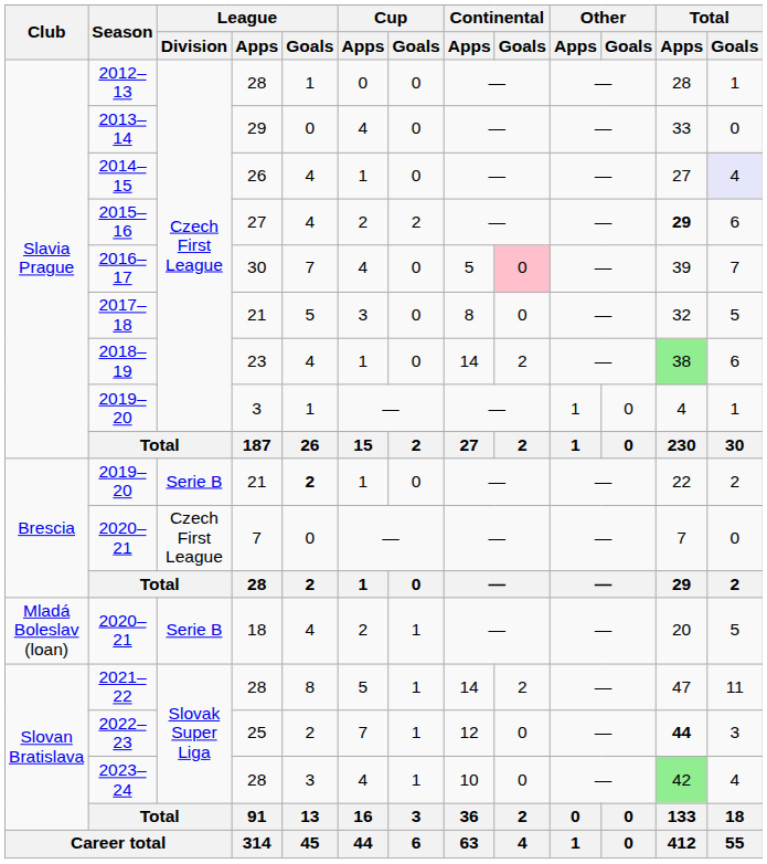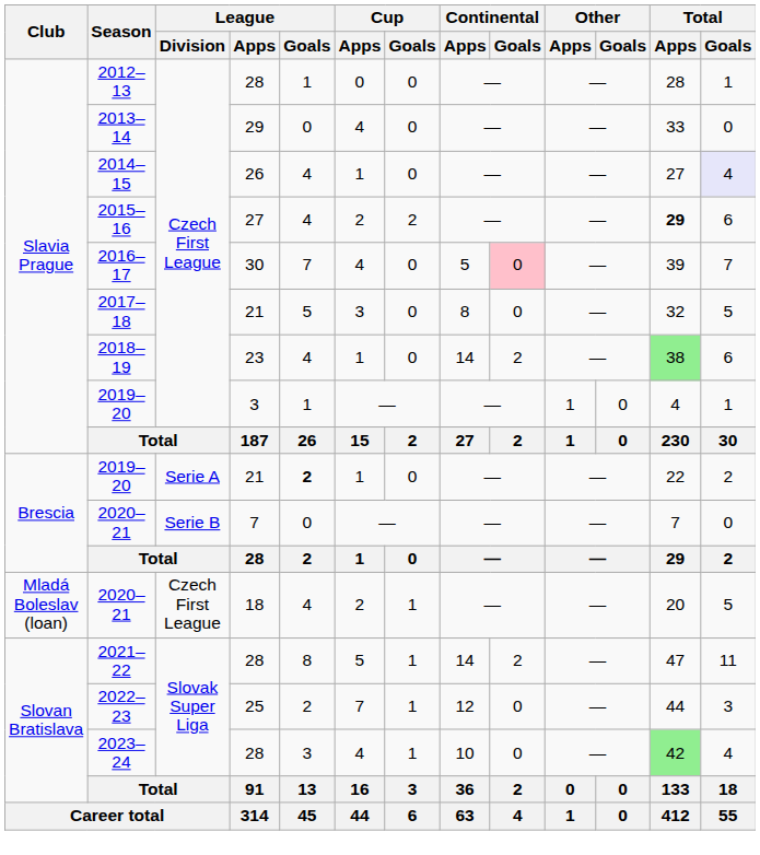 <table class="wikitable" style="text-align:center">
 <tr>
 <th rowspan="2">Club</th>
 <th rowspan="2">Season</th>
 <th colspan="3">League</th>
 <th colspan="2">Cup</th>
 <th colspan="2">Continental</th>
 <th colspan="2">Other</th>
 <th colspan="2">Total</th>
 </tr>
 <tr>
 <th>Division</th>
 <th>Apps</th>
 <th>Goals</th>
 <th>Apps</th>
 <th>Goals</th>
 <th>Apps</th>
 <th>Goals</th>
 <th>Apps</th>
 <th>Goals</th>
 <th>Apps</th>
 <th>Goals</th>
 </tr>
 <tr>
 <td rowspan="9"><a href='#'>Slavia Prague</a></td>
 <td><a href='#'>2012–13</a></td>
 <td rowspan="8"><a href='#'>Czech First League</a></td>
 <td>28</td>
 <td>1</td>
 <td>0</td>
 <td>0</td>
 <td colspan="2">—</td>
 <td colspan="2">—</td>
 <td>28</td>
 <td>1</td>
 </tr>
 <tr>
 <td><a href='#'>2013–14</a></td>
 <td>29</td>
 <td>0</td>
 <td>4</td>
 <td>0</td>
 <td colspan="2">—</td>
 <td colspan="2">—</td>
 <td>33</td>
 <td>0</td>
 </tr>
 <tr>
 <td><a href='#'>2014–15</a></td>
 <td>26</td>
 <td>4</td>
 <td>1</td>
 <td>0</td>
 <td colspan="2">—</td>
 <td colspan="2">—</td>
 <td>27</td>
 <td style="background: lavender;">4</td>
 </tr>
 <tr>
 <td><a href='#'>2015–16</a></td>
 <td>27</td>
 <td>4</td>
 <td>2</td>
 <td>2</td>
 <td colspan="2">—</td>
 <td colspan="2">—</td>
 <td><strong>29</strong></td>
 <td>6</td>
 </tr>
 <tr>
 <td><a href='#'>2016–17</a></td>
 <td>30</td>
 <td>7</td>
 <td>4</td>
 <td>0</td>
 <td>5</td>
 <td style="background: pink;">0</td>
 <td colspan="2">—</td>
 <td>39</td>
 <td>7</td>
 </tr>
 <tr>
 <td><a href='#'>2017–18</a></td>
 <td>21</td>
 <td>5</td>
 <td>3</td>
 <td>0</td>
 <td>8</td>
 <td>0</td>
 <td colspan="2">—</td>
 <td>32</td>
 <td>5</td>
 </tr>
 <tr>
 <td><a href='#'>2018–19</a></td>
 <td>23</td>
 <td>4</td>
 <td>1</td>
 <td>0</td>
 <td>14</td>
 <td>2</td>
 <td colspan="2">—</td>
 <td style="background: lightgreen;">38</td>
 <td>6</td>
 </tr>
 <tr>
 <td><a href='#'>2019–20</a></td>
 <td>3</td>
 <td>1</td>
 <td colspan="2">—</td>
 <td colspan="2">—</td>
 <td>1</td>
 <td>0</td>
 <td>4</td>
 <td>1</td>
 </tr>
 <tr>
 <th colspan="2">Total</th>
 <th>187</th>
 <th>26</th>
 <th>15</th>
 <th>2</th>
 <th>27</th>
 <th>2</th>
 <th>1</th>
 <th>0</th>
 <th>230</th>
 <th>30</th>
 </tr>
 <tr>
 <td rowspan="3"><a href='#'>Brescia</a></td>
 <td><a href='#'>2019–20</a></td>
-<td><a href='#'>Serie B</a></td>
+<td><a href='#'>Serie A</a></td>
 <td>21</td>
 <td><strong>2</strong></td>
 <td>1</td>
 <td>0</td>
 <td colspan="2">—</td>
 <td colspan="2">—</td>
 <td>22</td>
 <td>2</td>
 </tr>
 <tr>
 <td><a href='#'>2020–21</a></td>
-<td>Czech First League</td>
+<td><a href='#'>Serie B</a></td>
 <td>7</td>
 <td>0</td>
 <td colspan="2">—</td>
 <td colspan="2">—</td>
 <td colspan="2">—</td>
 <td>7</td>
 <td>0</td>
 </tr>
 <tr>
 <th colspan="2">Total</th>
 <th>28</th>
 <th>2</th>
 <th>1</th>
 <th>0</th>
 <th colspan="2">—</th>
 <th colspan="2">—</th>
 <th>29</th>
 <th>2</th>
 </tr>
 <tr>
 <td><a href='#'>Mladá Boleslav</a> (loan)</td>
 <td><a href='#'>2020–21</a></td>
-<td><a href='#'>Serie B</a></td>
+<td>Czech First League</td>
 <td>18</td>
 <td>4</td>
 <td>2</td>
 <td>1</td>
 <td colspan="2">—</td>
 <td colspan="2">—</td>
 <td>20</td>
 <td>5</td>
 </tr>
 <tr>
 <td rowspan="4"><a href='#'>Slovan Bratislava</a></td>
 <td><a href='#'>2021–22</a></td>
 <td rowspan="3"><a href='#'>Slovak Super Liga</a></td>
 <td>28</td>
 <td>8</td>
 <td>5</td>
 <td>1</td>
 <td>14</td>
 <td>2</td>
 <td colspan="2">—</td>
 <td>47</td>
 <td>11</td>
 </tr>
 <tr>
 <td><a href='#'>2022–23</a></td>
 <td>25</td>
 <td>2</td>
 <td>7</td>
 <td>1</td>
 <td>12</td>
 <td>0</td>
 <td colspan="2">—</td>
-<td><strong>44</strong></td>
+<td>44</td>
 <td>3</td>
 </tr>
 <tr>
 <td><a href='#'>2023–24</a></td>
 <td>28</td>
 <td>3</td>
 <td>4</td>
 <td>1</td>
 <td>10</td>
 <td>0</td>
 <td colspan="2">—</td>
 <td style="background: lightgreen;">42</td>
 <td>4</td>
 </tr>
 <tr>
 <th colspan="2">Total</th>
 <th>91</th>
 <th>13</th>
 <th>16</th>
 <th>3</th>
 <th>36</th>
 <th>2</th>
 <th>0</th>
 <th>0</th>
 <th>133</th>
 <th>18</th>
 </tr>
 <tr>
 <th colspan="3">Career total</th>
 <th>314</th>
 <th>45</th>
 <th>44</th>
 <th>6</th>
 <th>63</th>
 <th>4</th>
 <th>1</th>
 <th>0</th>
 <th>412</th>
 <th>55</th>
 </tr>
 </table>
